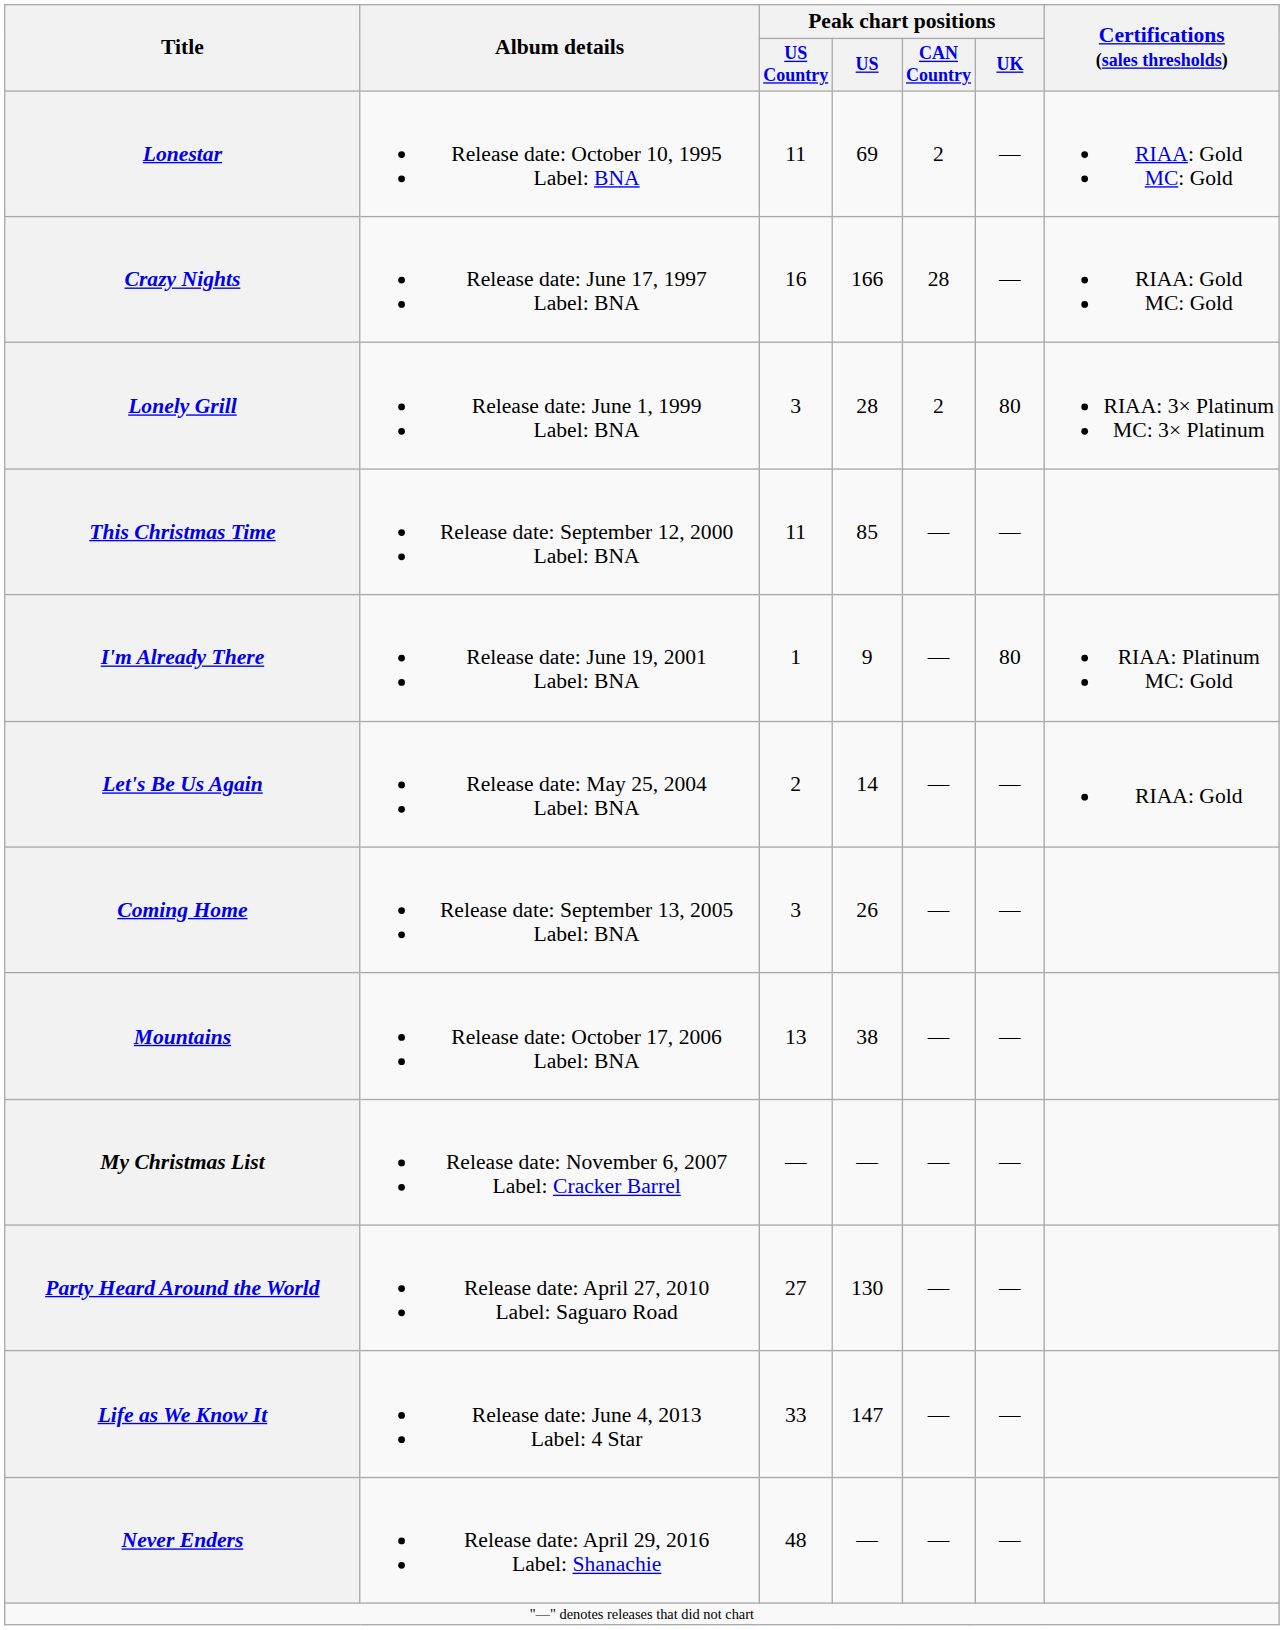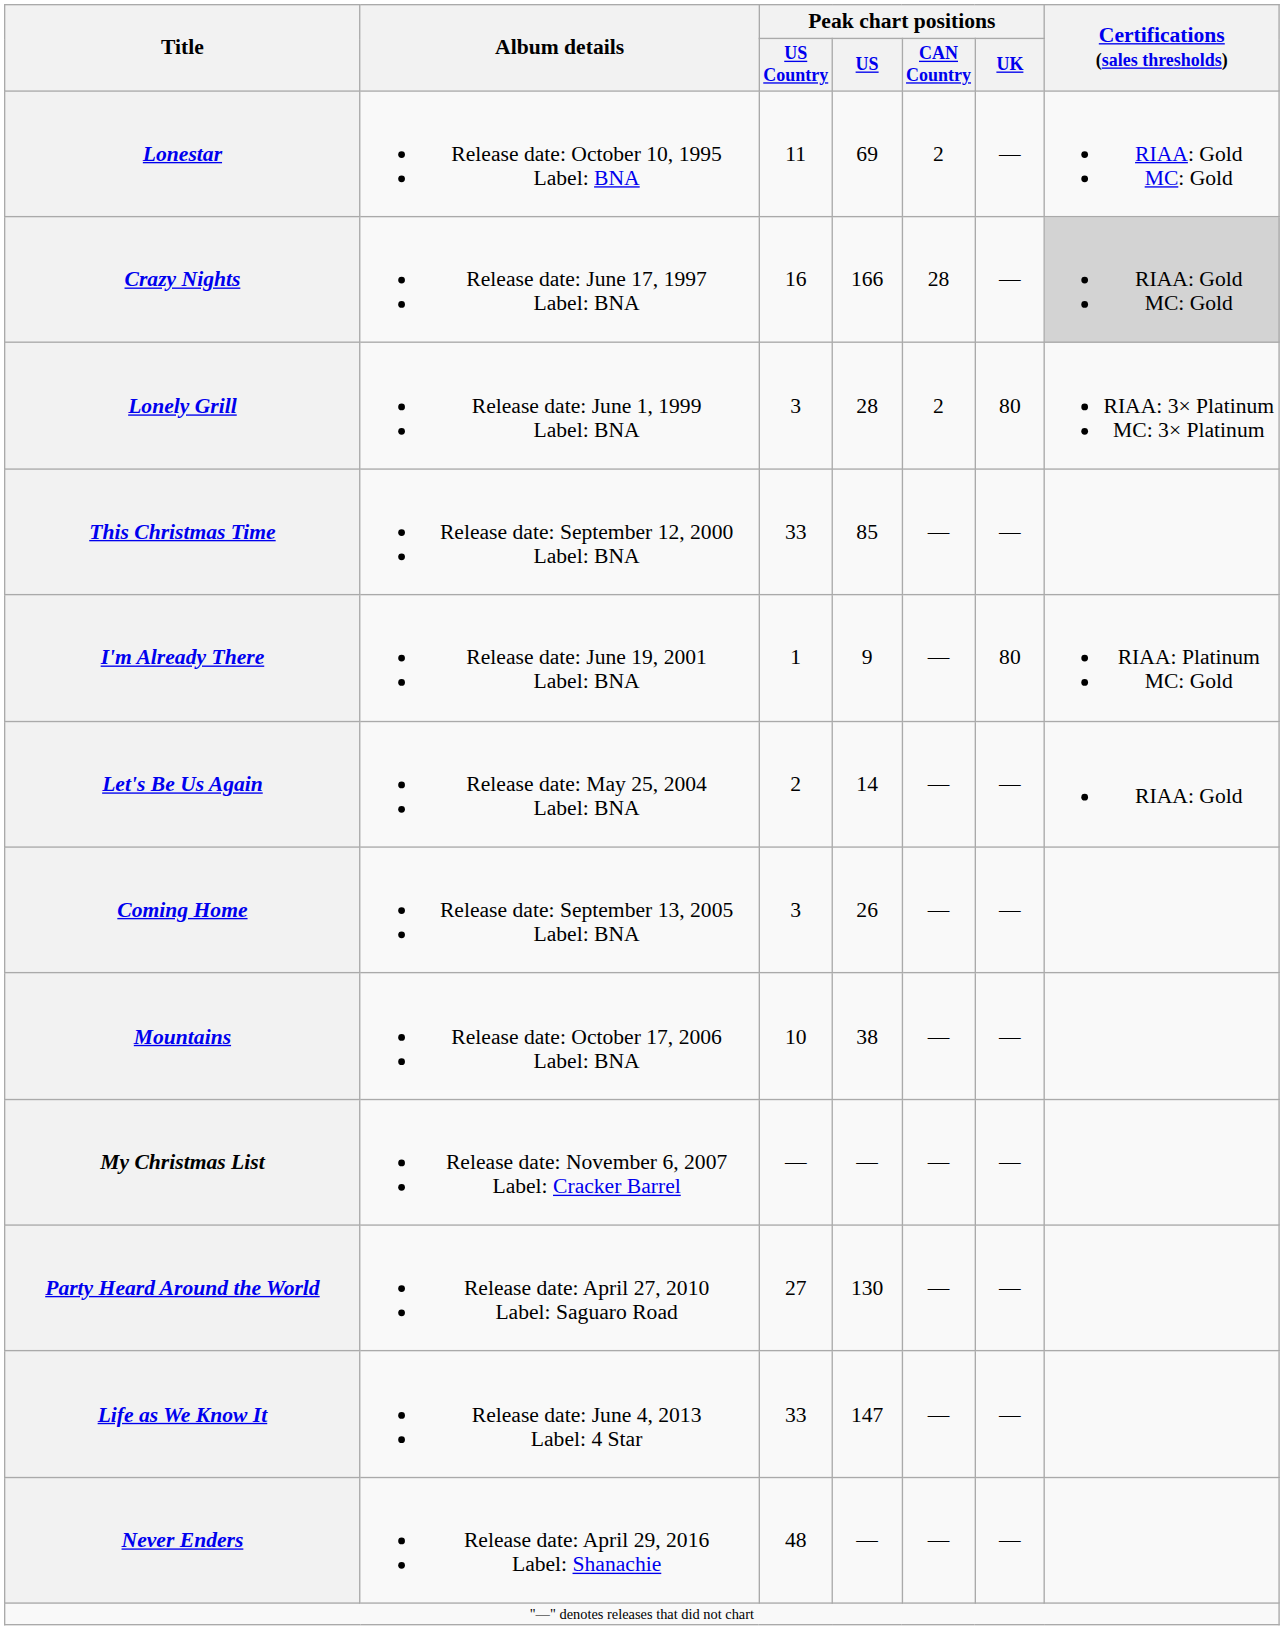 <table class="wikitable plainrowheaders" style="text-align:center;">
 <tr>
 <th rowspan="2" style="width:16em;">Title</th>
 <th rowspan="2" style="width:18em;">Album details</th>
 <th colspan="4">Peak chart positions</th>
 <th rowspan="2"><a href='#'>Certifications</a><br><small>(<a href='#'>sales thresholds</a>)</small></th>
 </tr>
 <tr style="font-size:smaller;">
 <th width="45"><a href='#'>US Country</a><br></th>
 <th width="45"><a href='#'>US</a><br></th>
 <th width="45"><a href='#'>CAN Country</a><br></th>
 <th width="45"><a href='#'>UK</a><br></th>
 </tr>
 <tr>
 <th scope="row"><em><a href='#'>Lonestar</a></em></th>
 <td><br><ul><li>Release date: October 10, 1995</li><li>Label: <a href='#'>BNA</a></li></ul></td>
 <td>11</td>
 <td>69</td>
 <td>2</td>
 <td>—</td>
 <td><br><ul><li><a href='#'>RIAA</a>: Gold</li><li><a href='#'>MC</a>: Gold</li></ul></td>
 </tr>
 <tr>
 <th scope="row"><em><a href='#'>Crazy Nights</a></em></th>
 <td><br><ul><li>Release date: June 17, 1997</li><li>Label: BNA</li></ul></td>
 <td>16</td>
 <td>166</td>
 <td>28</td>
 <td>—</td>
-<td><br><ul><li>RIAA: Gold</li><li>MC: Gold</li></ul></td>
+<td style="background: lightgrey;"><br><ul><li>RIAA: Gold</li><li>MC: Gold</li></ul></td>
 </tr>
 <tr>
 <th scope="row"><em><a href='#'>Lonely Grill</a></em></th>
 <td><br><ul><li>Release date: June 1, 1999</li><li>Label: BNA</li></ul></td>
 <td>3</td>
 <td>28</td>
 <td>2</td>
 <td>80</td>
 <td><br><ul><li>RIAA: 3× Platinum</li><li>MC: 3× Platinum</li></ul></td>
 </tr>
 <tr>
 <th scope="row"><em><a href='#'>This Christmas Time</a></em></th>
 <td><br><ul><li>Release date: September 12, 2000</li><li>Label: BNA</li></ul></td>
-<td>11</td>
+<td>33</td>
 <td>85</td>
 <td>—</td>
 <td>—</td>
 <td></td>
 </tr>
 <tr>
 <th scope="row"><em><a href='#'>I'm Already There</a></em></th>
 <td><br><ul><li>Release date: June 19, 2001</li><li>Label: BNA</li></ul></td>
 <td>1</td>
 <td>9</td>
 <td>—</td>
 <td>80</td>
 <td><br><ul><li>RIAA: Platinum</li><li>MC: Gold</li></ul></td>
 </tr>
 <tr>
 <th scope="row"><em><a href='#'>Let's Be Us Again</a></em></th>
 <td><br><ul><li>Release date: May 25, 2004</li><li>Label: BNA</li></ul></td>
 <td>2</td>
 <td>14</td>
 <td>—</td>
 <td>—</td>
 <td><br><ul><li>RIAA: Gold</li></ul></td>
 </tr>
 <tr>
 <th scope="row"><em><a href='#'>Coming Home</a></em></th>
 <td><br><ul><li>Release date: September 13, 2005</li><li>Label: BNA</li></ul></td>
 <td>3</td>
 <td>26</td>
 <td>—</td>
 <td>—</td>
 <td></td>
 </tr>
 <tr>
 <th scope="row"><em><a href='#'>Mountains</a></em></th>
 <td><br><ul><li>Release date: October 17, 2006</li><li>Label: BNA</li></ul></td>
-<td>13</td>
+<td>10</td>
 <td>38</td>
 <td>—</td>
 <td>—</td>
 <td></td>
 </tr>
 <tr>
 <th scope="row"><em>My Christmas List</em></th>
 <td><br><ul><li>Release date: November 6, 2007</li><li>Label: <a href='#'>Cracker Barrel</a></li></ul></td>
 <td>—</td>
 <td>—</td>
 <td>—</td>
 <td>—</td>
 <td></td>
 </tr>
 <tr>
 <th scope="row"><em><a href='#'>Party Heard Around the World</a></em></th>
 <td><br><ul><li>Release date: April 27, 2010</li><li>Label: Saguaro Road</li></ul></td>
 <td>27</td>
 <td>130</td>
 <td>—</td>
 <td>—</td>
 <td></td>
 </tr>
 <tr>
 <th scope="row"><em><a href='#'>Life as We Know It</a></em></th>
 <td><br><ul><li>Release date: June 4, 2013</li><li>Label: 4 Star</li></ul></td>
 <td>33</td>
 <td>147</td>
 <td>—</td>
 <td>—</td>
 <td></td>
 </tr>
 <tr>
 <th scope="row"><em><a href='#'>Never Enders</a></em></th>
 <td><br><ul><li>Release date: April 29, 2016</li><li>Label: <a href='#'>Shanachie</a></li></ul></td>
 <td>48</td>
 <td>—</td>
 <td>—</td>
 <td>—</td>
 <td></td>
 </tr>
 <tr>
 <td colspan="7" style="font-size:8pt">"—" denotes releases that did not chart</td>
 </tr>
 </table>
